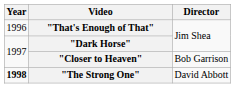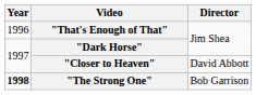 <table class="wikitable plainrowheaders">
 <tr>
 <th>Year</th>
 <th style="width:14em;">Video</th>
 <th>Director</th>
 </tr>
 <tr>
 <td>1996</td>
 <th scope="row">"That's Enough of That"</th>
 <td rowspan="2">Jim Shea</td>
 </tr>
 <tr>
 <td rowspan="2">1997</td>
 <th scope="row">"Dark Horse"</th>
 </tr>
 <tr>
 <th scope="row">"Closer to Heaven"</th>
-<td>Bob Garrison</td>
+<td>David Abbott</td>
 </tr>
 <tr>
 <td><strong>1998</strong></td>
 <th scope="row">"The Strong One"</th>
-<td>David Abbott</td>
+<td>Bob Garrison</td>
 </tr>
 </table>
